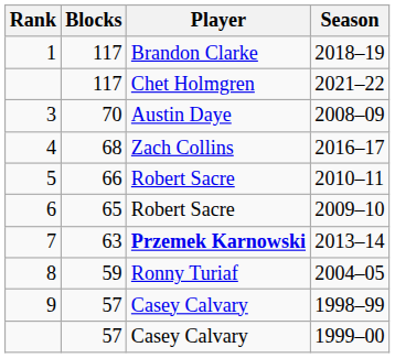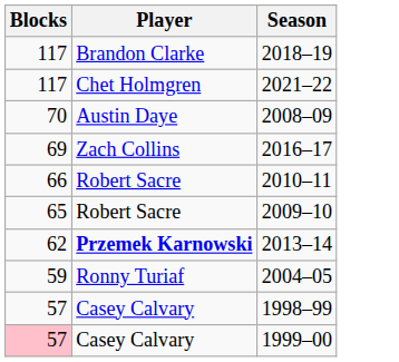 <table class="wikitable outercollapse">
 <tr>
-<th>Rank</th>
 <th>Blocks</th>
 <th>Player</th>
 <th>Season</th>
 </tr>
 <tr>
-<td style="text-align:right;">1</td>
 <td style="text-align:right;">117</td>
 <td><a href='#'>Brandon Clarke</a></td>
 <td>2018–19</td>
 </tr>
 <tr>
-<td style="text-align:right;"></td>
 <td style="text-align:right;">117</td>
 <td><a href='#'>Chet Holmgren</a></td>
 <td>2021–22</td>
 </tr>
 <tr>
-<td style="text-align:right;">3</td>
 <td style="text-align:right;">70</td>
 <td><a href='#'>Austin Daye</a></td>
 <td>2008–09</td>
 </tr>
 <tr>
-<td style="text-align:right;">4</td>
-<td style="text-align:right;">68</td>
+<td style="text-align:right;">69</td>
 <td><a href='#'>Zach Collins</a></td>
 <td>2016–17</td>
 </tr>
 <tr>
-<td style="text-align:right;">5</td>
 <td style="text-align:right;">66</td>
 <td><a href='#'>Robert Sacre</a></td>
 <td>2010–11</td>
 </tr>
 <tr>
-<td style="text-align:right;">6</td>
 <td style="text-align:right;">65</td>
 <td>Robert Sacre</td>
 <td>2009–10</td>
 </tr>
 <tr>
-<td style="text-align:right;">7</td>
-<td style="text-align:right;">63</td>
+<td style="text-align:right;">62</td>
 <td><strong><a href='#'>Przemek Karnowski</a></strong></td>
 <td>2013–14</td>
 </tr>
 <tr>
-<td style="text-align:right;">8</td>
 <td style="text-align:right;">59</td>
 <td><a href='#'>Ronny Turiaf</a></td>
 <td>2004–05</td>
 </tr>
 <tr>
-<td style="text-align:right;">9</td>
 <td style="text-align:right;">57</td>
 <td><a href='#'>Casey Calvary</a></td>
 <td>1998–99</td>
 </tr>
 <tr>
-<td style="text-align:right;"></td>
-<td style="text-align:right;">57</td>
+<td style="background: pink; text-align:right;">57</td>
 <td>Casey Calvary</td>
 <td>1999–00</td>
 </tr>
 </table>
